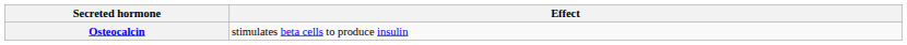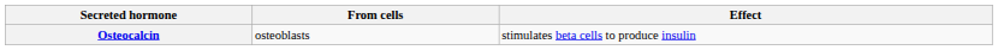 <table class="wikitable" width=100%>
 <tr>
 <th width=25%>Secreted hormone</th>
+<th width=25%>From cells</th>
 <th>Effect</th>
 </tr>
 <tr>
 <th><a href='#'>Osteocalcin</a></th>
+<td>osteoblasts</td>
 <td>stimulates <a href='#'>beta cells</a> to produce <a href='#'>insulin</a></td>
 </tr>
 </table>
